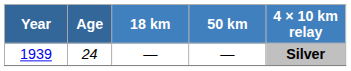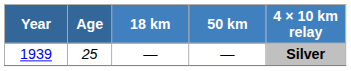 <table class="wikitable" style="font-size:95%; text-align:center; border:grey solid 1px; border-collapse:collapse; background:#ffffff;">
 <tr>
 <th style="background-color:#369; color:white; width:60px;"> Year </th>
 <th style="background-color:#369; color:white; width:40px;"> Age </th>
 <th style="background-color:#4180be; color:white; width:75px;"> 18 km </th>
 <th style="background-color:#4180be; color:white; width:75px;"> 50 km </th>
 <th style="background-color:#4180be; color:white; width:75px;"> 4 × 10 km <br> relay </th>
 </tr>
 <tr>
 <td><a href='#'>1939</a></td>
-<td><em>24</em></td>
+<td><em>25</em></td>
 <td>—</td>
 <td>—</td>
 <td style="background:silver;"><strong>Silver</strong></td>
 </tr>
 <tr>
 </tr>
 </table>
